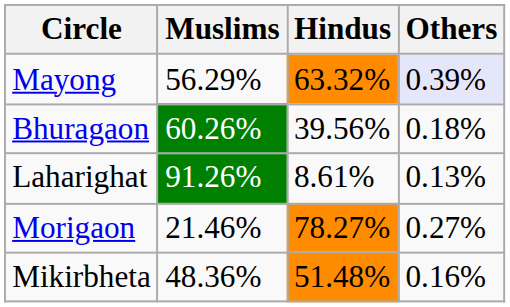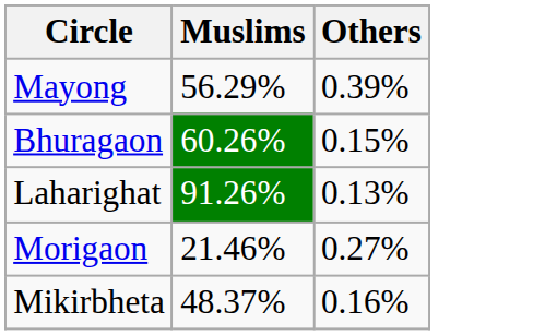 <table class="wikitable">
 <tr>
 <th>Circle</th>
 <th>Muslims</th>
-<th>Hindus</th>
 <th>Others</th>
 </tr>
 <tr>
 <td><a href='#'>Mayong</a></td>
 <td>56.29%</td>
-<td style="background:darkorange">63.32%</td>
-<td style="background: lavender;">0.39%</td>
+<td>0.39%</td>
 </tr>
 <tr>
 <td><a href='#'>Bhuragaon</a></td>
 <td style="background:green;color:white">60.26%</td>
-<td>39.56%</td>
-<td>0.18%</td>
+<td>0.15%</td>
 </tr>
 <tr>
 <td>Laharighat</td>
 <td style="background:green;color:white">91.26%</td>
-<td>8.61%</td>
 <td>0.13%</td>
 </tr>
 <tr>
 <td><a href='#'>Morigaon</a></td>
 <td>21.46%</td>
-<td style="background:darkorange">78.27%</td>
 <td>0.27%</td>
 </tr>
 <tr>
 <td>Mikirbheta</td>
-<td>48.36%</td>
-<td style="background:darkorange">51.48%</td>
+<td>48.37%</td>
 <td>0.16%</td>
 </tr>
 </table>
